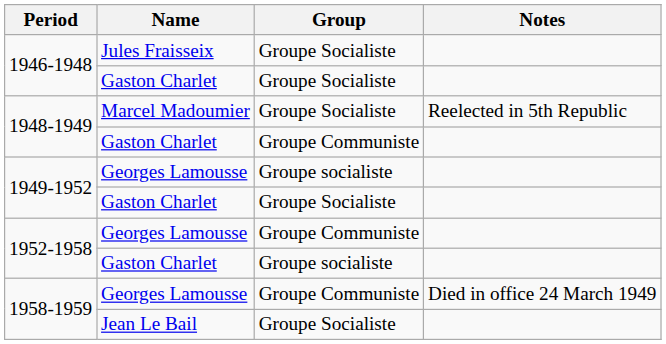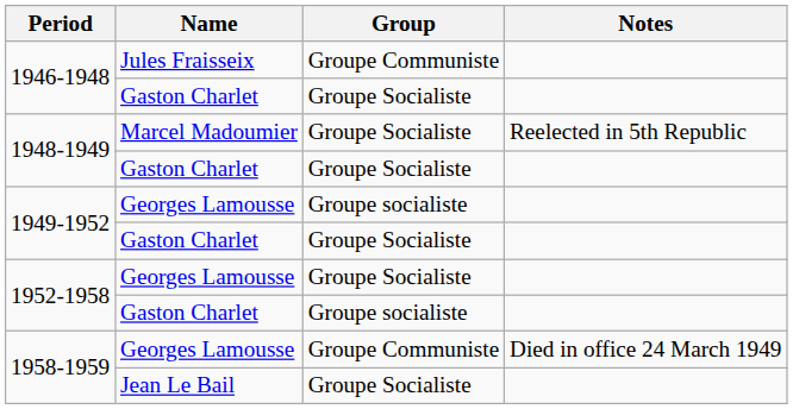 <table class="wikitable sortable">
 <tr>
 <th>Period</th>
 <th>Name</th>
 <th>Group</th>
 <th>Notes</th>
 </tr>
 <tr>
 <td rowspan=2>1946-1948</td>
 <td><a href='#'>Jules Fraisseix</a></td>
-<td>Groupe Socialiste</td>
+<td>Groupe Communiste</td>
 <td></td>
 </tr>
 <tr>
 <td><a href='#'>Gaston Charlet</a></td>
 <td>Groupe Socialiste</td>
 <td></td>
 </tr>
 <tr>
 <td rowspan=2>1948-1949</td>
 <td><a href='#'>Marcel Madoumier</a></td>
 <td>Groupe Socialiste</td>
 <td>Reelected in 5th Republic</td>
 </tr>
 <tr>
 <td><a href='#'>Gaston Charlet</a></td>
-<td>Groupe Communiste</td>
+<td>Groupe Socialiste</td>
 <td></td>
 </tr>
 <tr>
 <td rowspan=2>1949-1952</td>
 <td><a href='#'>Georges Lamousse</a></td>
 <td>Groupe socialiste</td>
 <td></td>
 </tr>
 <tr>
 <td><a href='#'>Gaston Charlet</a></td>
 <td>Groupe Socialiste</td>
 <td></td>
 </tr>
 <tr>
 <td rowspan=2>1952-1958</td>
 <td><a href='#'>Georges Lamousse</a></td>
-<td>Groupe Communiste</td>
+<td>Groupe Socialiste</td>
 <td></td>
 </tr>
 <tr>
 <td><a href='#'>Gaston Charlet</a></td>
 <td>Groupe socialiste</td>
 <td></td>
 </tr>
 <tr>
 <td rowspan=2>1958-1959</td>
 <td><a href='#'>Georges Lamousse</a></td>
 <td>Groupe Communiste</td>
 <td>Died in office 24 March 1949</td>
 </tr>
 <tr>
 <td><a href='#'>Jean Le Bail</a></td>
 <td>Groupe Socialiste</td>
 <td></td>
 </tr>
 </table>
